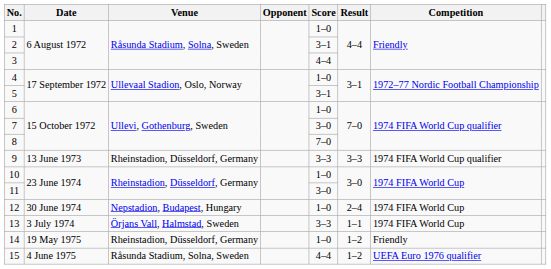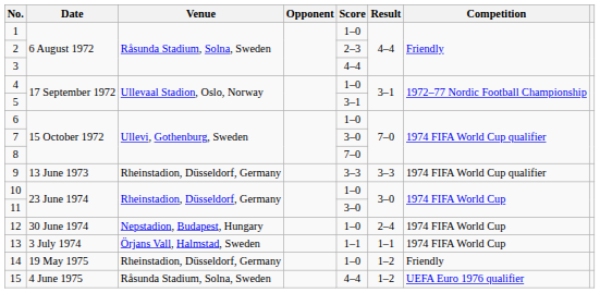 <table class="wikitable sortable">
 <tr>
 <th scope="col">No.</th>
 <th scope="col">Date</th>
 <th scope="col">Venue</th>
 <th scope="col">Opponent</th>
 <th scope="col">Score</th>
 <th scope="col">Result</th>
 <th scope="col">Competition</th>
 <th scope="col" class="unsortable"></th>
 </tr>
 <tr>
 <td align="center">1</td>
 <td rowspan="3">6 August 1972</td>
 <td rowspan="3"><a href='#'>Råsunda Stadium</a>, <a href='#'>Solna</a>, Sweden</td>
 <td rowspan="3"></td>
 <td align="center">1–0</td>
 <td rowspan="3" align="center">4–4</td>
 <td rowspan="3"><a href='#'>Friendly</a></td>
 <td rowspan="3"></td>
 </tr>
 <tr>
 <td align="center">2</td>
-<td align="center">3–1</td>
+<td align="center">2–3</td>
 </tr>
 <tr>
 <td align="center">3</td>
 <td align="center">4–4</td>
 </tr>
 <tr>
 <td align="center">4</td>
 <td rowspan="2">17 September 1972</td>
 <td rowspan="2"><a href='#'>Ullevaal Stadion</a>, Oslo, Norway</td>
 <td rowspan="2"></td>
 <td align="center">1–0</td>
 <td rowspan="2" align="center">3–1</td>
 <td rowspan="2"><a href='#'>1972–77 Nordic Football Championship</a></td>
 <td rowspan="2"></td>
 </tr>
 <tr>
 <td align="center">5</td>
 <td align="center">3–1</td>
 </tr>
 <tr>
 <td align="center">6</td>
 <td rowspan="3">15 October 1972</td>
 <td rowspan="3"><a href='#'>Ullevi</a>, <a href='#'>Gothenburg</a>, Sweden</td>
 <td rowspan="3"></td>
 <td align="center">1–0</td>
 <td rowspan="3" align="center">7–0</td>
 <td rowspan="3"><a href='#'>1974 FIFA World Cup qualifier</a></td>
 <td rowspan="3"></td>
 </tr>
 <tr>
 <td align="center">7</td>
 <td align="center">3–0</td>
 </tr>
 <tr>
 <td align="center">8</td>
 <td align="center">7–0</td>
 </tr>
 <tr>
 <td align="center">9</td>
 <td>13 June 1973</td>
 <td>Rheinstadion, Düsseldorf, Germany</td>
 <td></td>
 <td align="center">3–3</td>
 <td align="center">3–3</td>
 <td>1974 FIFA World Cup qualifier</td>
 <td></td>
 </tr>
 <tr>
 <td align="center">10</td>
 <td rowspan="2">23 June 1974</td>
 <td rowspan="2"><a href='#'>Rheinstadion</a>, <a href='#'>Düsseldorf</a>, Germany</td>
 <td rowspan="2"></td>
 <td align="center">1–0</td>
 <td rowspan="2" align="center">3–0</td>
 <td rowspan="2"><a href='#'>1974 FIFA World Cup</a></td>
 <td rowspan="2"></td>
 </tr>
 <tr>
 <td align="center">11</td>
 <td align="center">3–0</td>
 </tr>
 <tr>
 <td align="center">12</td>
 <td>30 June 1974</td>
 <td><a href='#'>Nepstadion</a>, <a href='#'>Budapest</a>, Hungary</td>
 <td></td>
 <td align="center">1–0</td>
 <td align="center">2–4</td>
 <td>1974 FIFA World Cup</td>
 <td></td>
 </tr>
 <tr>
 <td align="center">13</td>
 <td>3 July 1974</td>
 <td><a href='#'>Örjans Vall</a>, <a href='#'>Halmstad</a>, Sweden</td>
 <td></td>
-<td align="center">3–3</td>
+<td align="center">1–1</td>
 <td align="center">1–1</td>
 <td>1974 FIFA World Cup</td>
 <td></td>
 </tr>
 <tr>
 <td align="center">14</td>
 <td>19 May 1975</td>
 <td>Rheinstadion, Düsseldorf, Germany</td>
 <td></td>
 <td align="center">1–0</td>
 <td align="center">1–2</td>
 <td>Friendly</td>
 <td></td>
 </tr>
 <tr>
 <td align="center">15</td>
 <td>4 June 1975</td>
 <td>Råsunda Stadium, Solna, Sweden</td>
 <td></td>
 <td align="center">4–4</td>
 <td align="center">1–2</td>
 <td><a href='#'>UEFA Euro 1976 qualifier</a></td>
 <td></td>
 </tr>
 </table>
